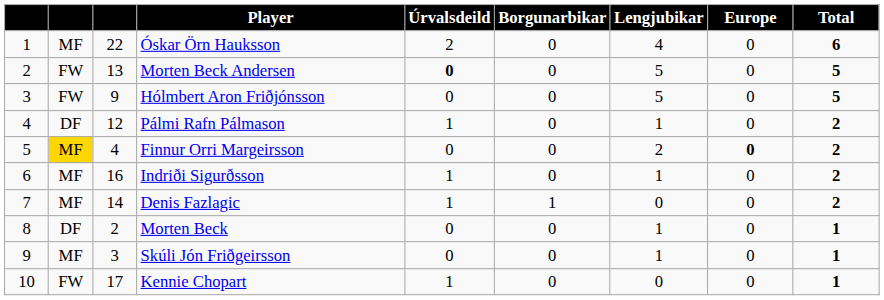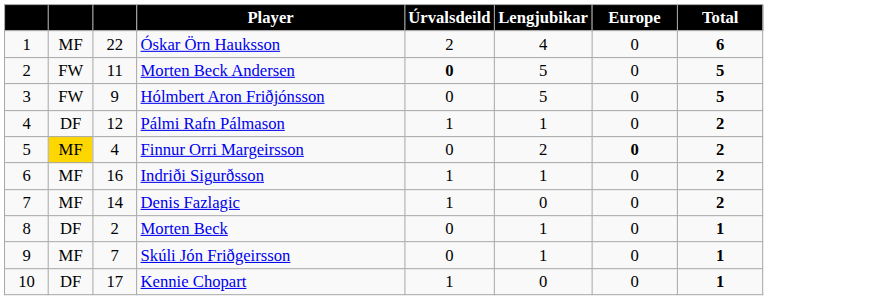 <table class="wikitable" style="text-align:center;">
 <tr>
 <th style="background:#000000; color:white; width:35px;"></th>
 <th style="background:#000000; color:white; width:35px;"></th>
 <th style="background:#000000; color:white; width:35px;"></th>
 <th style="background:#000000; color:white; width:250px;">Player</th>
 <th style="background:#000000; color:white; width:75px;">Úrvalsdeild</th>
-<th style="background:#000000; color:white; width:75px;">Borgunarbikar</th>
 <th style="background:#000000; color:white; width:75px;">Lengjubikar</th>
 <th style="background:#000000; color:white; width:75px;">Europe</th>
 <th style="background:#000000; color:white; width:75px;">Total</th>
 </tr>
 <tr>
 <td rowspan=1>1</td>
 <td>MF</td>
 <td>22</td>
 <td align=left> <a href='#'>Óskar Örn Hauksson</a></td>
 <td>2</td>
-<td>0</td>
 <td>4</td>
 <td>0</td>
 <td><strong>6</strong></td>
 </tr>
 <tr>
 <td rowspan=1>2</td>
 <td>FW</td>
-<td>13</td>
+<td>11</td>
 <td align=left> <a href='#'>Morten Beck Andersen</a></td>
 <td><strong>0</strong></td>
-<td>0</td>
 <td>5</td>
 <td>0</td>
 <td><strong>5</strong></td>
 </tr>
 <tr>
 <td rowspan=1>3</td>
 <td>FW</td>
 <td>9</td>
 <td align=left> <a href='#'>Hólmbert Aron Friðjónsson</a></td>
-<td>0</td>
 <td>0</td>
 <td>5</td>
 <td>0</td>
 <td><strong>5</strong></td>
 </tr>
 <tr>
 <td rowspan=1>4</td>
 <td>DF</td>
 <td>12</td>
 <td align=left> <a href='#'>Pálmi Rafn Pálmason</a></td>
 <td>1</td>
-<td>0</td>
 <td>1</td>
 <td>0</td>
 <td><strong>2</strong></td>
 </tr>
 <tr>
 <td rowspan=1>5</td>
 <td style="background: gold;">MF</td>
 <td>4</td>
 <td align=left> <a href='#'>Finnur Orri Margeirsson</a></td>
-<td>0</td>
 <td>0</td>
 <td>2</td>
 <td><strong>0</strong></td>
 <td><strong>2</strong></td>
 </tr>
 <tr>
 <td rowspan=1>6</td>
 <td>MF</td>
 <td>16</td>
 <td align=left> <a href='#'>Indriði Sigurðsson</a></td>
 <td>1</td>
-<td>0</td>
 <td>1</td>
 <td>0</td>
 <td><strong>2</strong></td>
 </tr>
 <tr>
 <td rowspan=1>7</td>
 <td>MF</td>
 <td>14</td>
 <td align=left> <a href='#'>Denis Fazlagic</a></td>
-<td>1</td>
 <td>1</td>
 <td>0</td>
 <td>0</td>
 <td><strong>2</strong></td>
 </tr>
 <tr>
 <td rowspan=1>8</td>
 <td>DF</td>
 <td>2</td>
 <td align=left> <a href='#'>Morten Beck</a></td>
 <td>0</td>
-<td>0</td>
 <td>1</td>
 <td>0</td>
 <td><strong>1</strong></td>
 </tr>
 <tr>
 <td rowspan=1>9</td>
 <td>MF</td>
-<td>3</td>
+<td>7</td>
 <td align=left> <a href='#'>Skúli Jón Friðgeirsson</a></td>
-<td>0</td>
 <td>0</td>
 <td>1</td>
 <td>0</td>
 <td><strong>1</strong></td>
 </tr>
 <tr>
 <td rowspan=1>10</td>
-<td>FW</td>
+<td>DF</td>
 <td>17</td>
 <td align=left> <a href='#'>Kennie Chopart</a></td>
 <td>1</td>
 <td>0</td>
 <td>0</td>
-<td>0</td>
 <td><strong>1</strong></td>
 </tr>
 </table>
